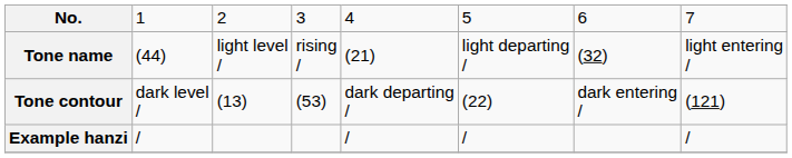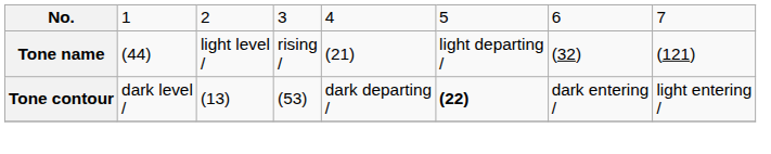 <table class="wikitable">
 <tr>
 <th>No.</th>
 <td>1</td>
 <td>2</td>
 <td>3</td>
 <td>4</td>
 <td>5</td>
 <td>6</td>
 <td>7</td>
 </tr>
 <tr>
 <th>Tone name</th>
 <td> (44)</td>
 <td>light level<br> / </td>
 <td>rising<br> / </td>
 <td> (21)</td>
 <td>light departing<br> / </td>
 <td> (<u>32</u>)</td>
-<td>light entering<br> / </td>
+<td> (<u>121</u>)</td>
 </tr>
 <tr>
 <th>Tone contour</th>
 <td>dark level<br> / </td>
 <td> (13)</td>
 <td> (53)</td>
 <td>dark departing<br> / </td>
-<td> (22)</td>
+<td><strong> (22)</strong></td>
 <td>dark entering<br> / </td>
-<td> (<u>121</u>)</td>
-</tr>
-<tr>
-<th>Example hanzi</th>
-<td> / </td>
-<td></td>
-<td></td>
-<td> / </td>
-<td> / </td>
-<td></td>
-<td> / </td>
+<td>light entering<br> / </td>
 </tr>
 <tr>
 </tr>
 </table>
